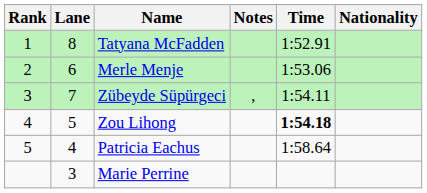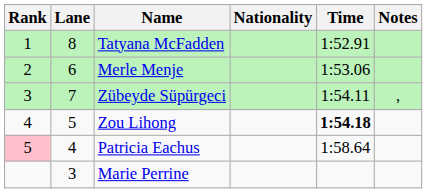 <table class="wikitable sortable" style="text-align:center">
 <tr>
 <th>Rank</th>
 <th>Lane</th>
 <th>Name</th>
+<th>Nationality</th>
+<th>Time</th>
 <th>Notes</th>
-<th>Time</th>
-<th>Nationality</th>
 </tr>
 <tr bgcolor=bbf3bb>
 <td>1</td>
 <td>8</td>
 <td align="left"><a href='#'>Tatyana McFadden</a></td>
+<td align="left"></td>
+<td>1:52.91</td>
 <td></td>
-<td>1:52.91</td>
-<td align="left"></td>
 </tr>
 <tr bgcolor=bbf3bb>
 <td>2</td>
 <td>6</td>
 <td align="left"><a href='#'>Merle Menje</a></td>
+<td align="left"></td>
+<td>1:53.06</td>
 <td></td>
-<td>1:53.06</td>
-<td align="left"></td>
 </tr>
 <tr bgcolor=bbf3bb>
 <td>3</td>
 <td>7</td>
 <td align="left"><a href='#'>Zübeyde Süpürgeci</a></td>
+<td align="left"></td>
+<td>1:54.11</td>
 <td>, </td>
-<td>1:54.11</td>
-<td align="left"></td>
 </tr>
 <tr>
 <td>4</td>
 <td>5</td>
 <td align="left"><a href='#'>Zou Lihong</a></td>
+<td align="left"></td>
+<td><strong>1:54.18</strong></td>
 <td></td>
-<td><strong>1:54.18</strong></td>
-<td align="left"></td>
 </tr>
 <tr>
-<td>5</td>
+<td style="background: pink;">5</td>
 <td>4</td>
 <td align="left"><a href='#'>Patricia Eachus</a></td>
+<td align="left"></td>
+<td>1:58.64</td>
 <td></td>
-<td>1:58.64</td>
-<td align="left"></td>
 </tr>
 <tr>
 <td></td>
 <td>3</td>
 <td align="left"><a href='#'>Marie Perrine</a></td>
+<td align="left"></td>
 <td></td>
 <td></td>
-<td align="left"></td>
 </tr>
 </table>
